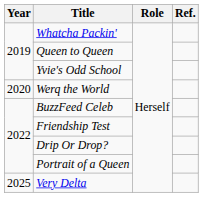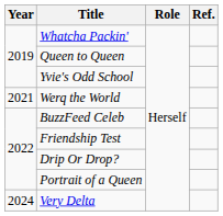 <table class="wikitable">
 <tr>
 <th>Year</th>
 <th>Title</th>
 <th>Role</th>
 <th>Ref.</th>
 </tr>
 <tr>
 <td rowspan="3">2019</td>
 <td><em><a href='#'>Whatcha Packin'</a></em></td>
 <td rowspan="9">Herself</td>
 <td></td>
 </tr>
 <tr>
 <td><em>Queen to Queen</em></td>
 <td></td>
 </tr>
 <tr>
 <td><em>Yvie's Odd School</em></td>
 <td></td>
 </tr>
 <tr>
-<td>2020</td>
+<td>2021</td>
 <td><em>Werq the World</em></td>
 <td></td>
 </tr>
 <tr>
 <td rowspan="4">2022</td>
 <td><em>BuzzFeed Celeb</em></td>
 <td style="text-align: center;"></td>
 </tr>
 <tr>
 <td><em>Friendship Test</em></td>
 <td style="text-align: center;"></td>
 </tr>
 <tr>
 <td><em>Drip Or Drop?</em></td>
 <td style="text-align: center;"></td>
 </tr>
 <tr>
 <td><em>Portrait of a Queen</em></td>
 <td style="text-align: center;"></td>
 </tr>
 <tr>
-<td>2025</td>
+<td>2024</td>
 <td><em><a href='#'>Very Delta</a></em></td>
 <td></td>
 </tr>
 </table>
